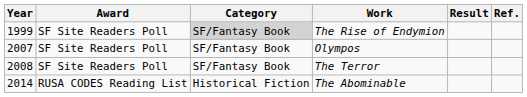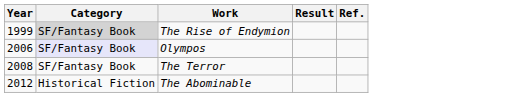 <table class="wikitable">
 <tr>
 <th>Year</th>
-<th>Award</th>
 <th>Category</th>
 <th>Work</th>
 <th>Result</th>
 <th>Ref.</th>
 </tr>
 <tr>
 <td>1999</td>
-<td>SF Site Readers Poll</td>
 <td style="background: lightgrey;">SF/Fantasy Book</td>
 <td><em>The Rise of Endymion</em></td>
 <td></td>
 <td></td>
 </tr>
 <tr>
-<td>2007</td>
-<td>SF Site Readers Poll</td>
-<td>SF/Fantasy Book</td>
+<td>2006</td>
+<td style="background: lavender;">SF/Fantasy Book</td>
 <td><em>Olympos</em></td>
 <td></td>
 <td></td>
 </tr>
 <tr>
 <td>2008</td>
-<td>SF Site Readers Poll</td>
 <td>SF/Fantasy Book</td>
 <td><em>The Terror</em></td>
 <td></td>
 <td></td>
 </tr>
 <tr>
-<td>2014</td>
-<td>RUSA CODES Reading List</td>
+<td>2012</td>
 <td>Historical Fiction</td>
 <td><em>The Abominable</em></td>
 <td></td>
 <td></td>
 </tr>
 </table>
